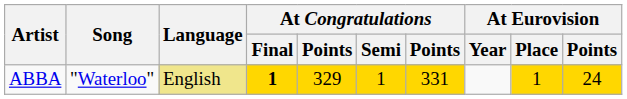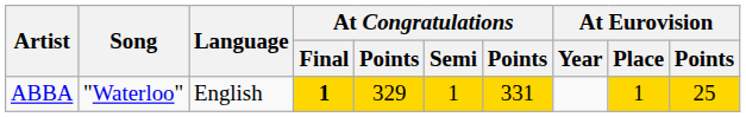 <table class="wikitable">
 <tr>
 <th scope="col" rowspan="2">Artist</th>
 <th scope="col" rowspan="2">Song</th>
 <th scope="col" rowspan="2">Language</th>
 <th scope="colgroup" colspan="4">At <em>Congratulations</em></th>
 <th scope="colgroup" colspan="3">At Eurovision</th>
 </tr>
 <tr>
 <th scope="col">Final</th>
 <th scope="col">Points</th>
 <th scope="col">Semi</th>
 <th scope="col">Points</th>
 <th scope="col">Year</th>
 <th scope="col">Place</th>
 <th scope="col">Points</th>
 </tr>
 <tr>
 <td><a href='#'>ABBA</a></td>
 <td>"<a href='#'>Waterloo</a>"</td>
-<td style="background: khaki;">English</td>
+<td>English</td>
 <td style="text-align:center; background-color:#FFD700;"><strong>1</strong></td>
 <td style="text-align:center; background-color:#FFD700;">329</td>
 <td style="text-align:center; background-color:#FFD700;">1</td>
 <td style="text-align:center; background-color:#FFD700;">331</td>
 <td style="text-align:center;"></td>
 <td style="text-align:center; background-color:#FFD700;">1</td>
-<td style="text-align:center; background-color:#FFD700;">24</td>
+<td style="text-align:center; background-color:#FFD700;">25</td>
 </tr>
 </table>
